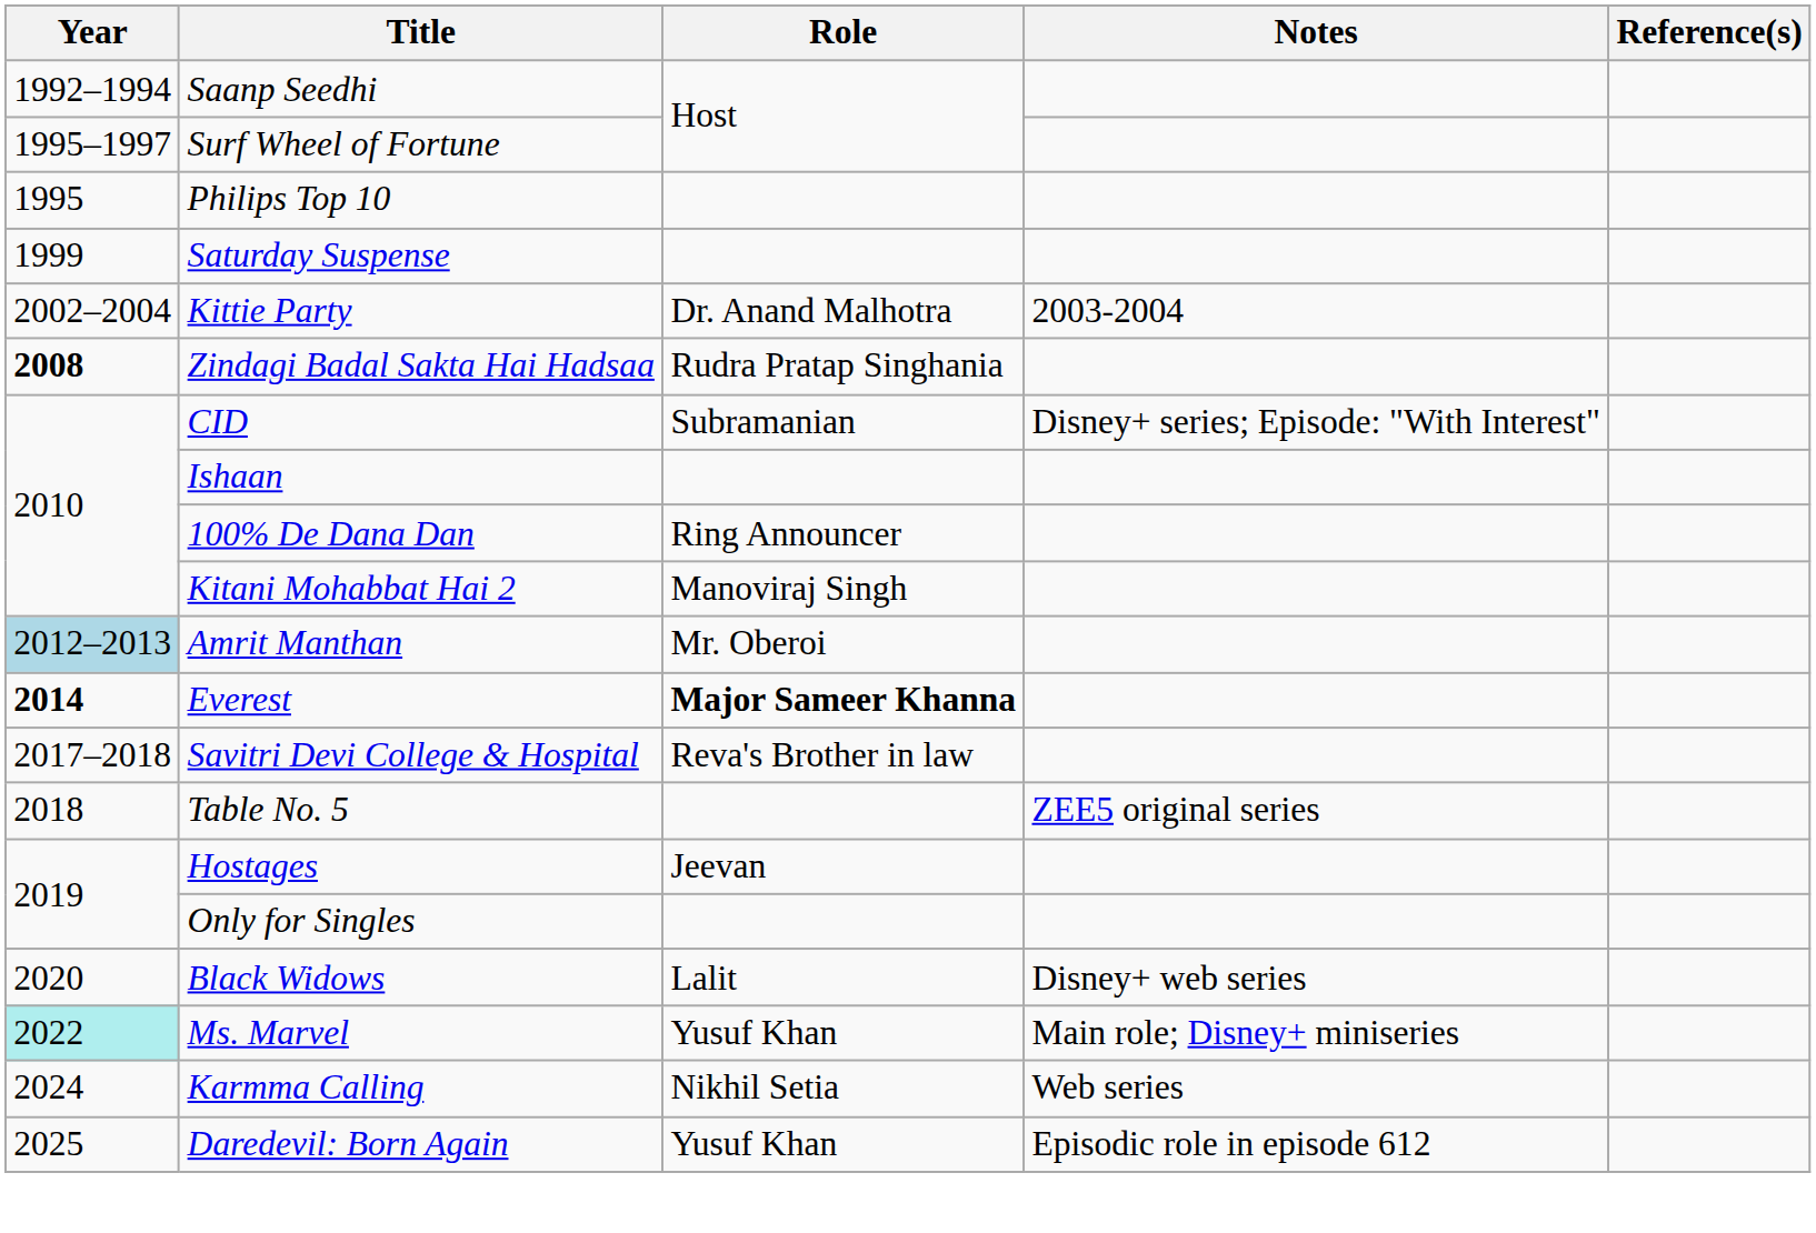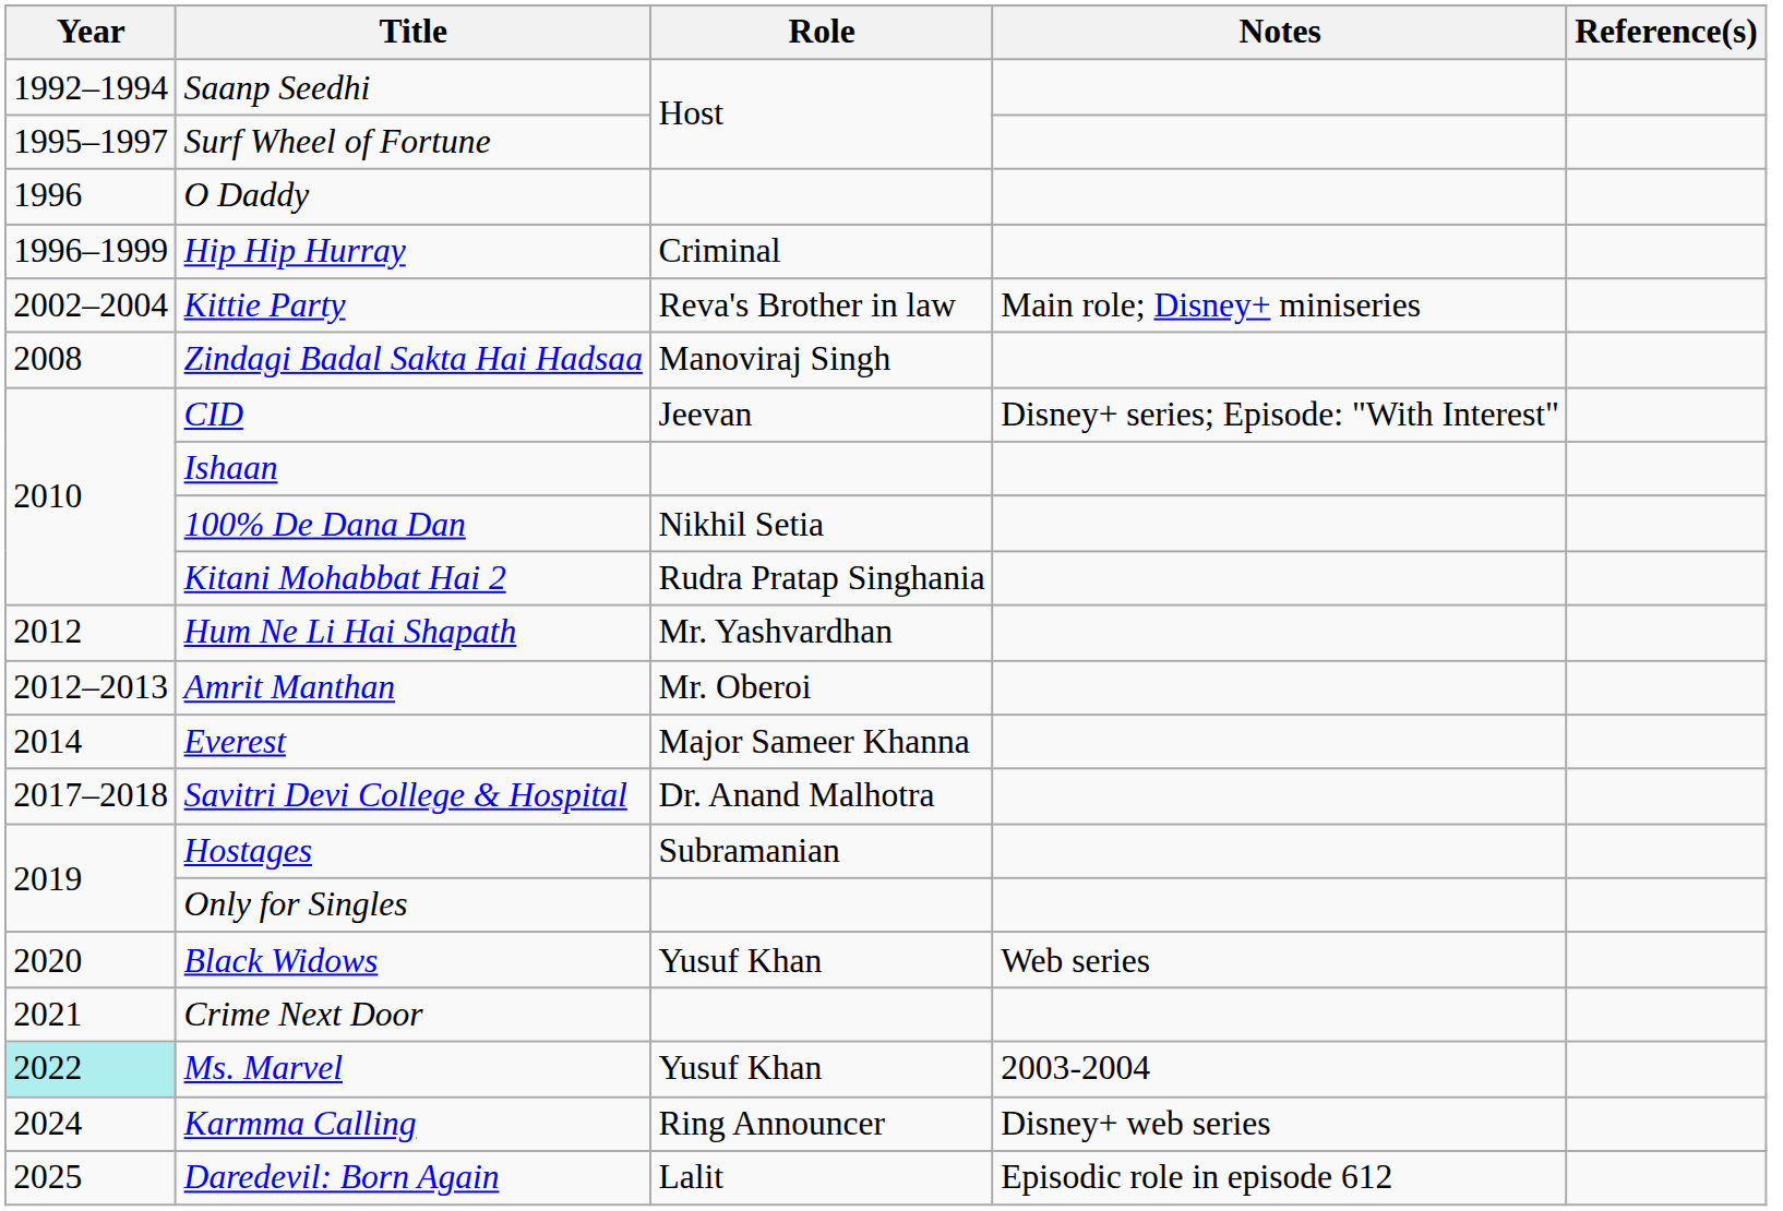 <table class="wikitable">
 <tr>
 <th>Year</th>
 <th>Title</th>
 <th>Role</th>
 <th>Notes</th>
 <th>Reference(s)</th>
 </tr>
 <tr>
 <td>1992–1994</td>
 <td><em>Saanp Seedhi</em></td>
 <td rowspan="2">Host</td>
 <td></td>
 <td></td>
 </tr>
 <tr>
 <td>1995–1997</td>
 <td><em>Surf Wheel of Fortune</em></td>
 <td></td>
 <td></td>
 </tr>
 <tr>
-<td>1995</td>
-<td><em>Philips Top 10</em></td>
+<td>1996</td>
+<td><em>O Daddy</em></td>
 <td></td>
 <td></td>
 <td></td>
 </tr>
 <tr>
-<td>1999</td>
-<td><em><a href='#'>Saturday Suspense</a></em></td>
-<td></td>
+<td>1996–1999</td>
+<td><a href='#'><em>Hip Hip Hurray</em></a></td>
+<td>Criminal</td>
 <td></td>
 <td></td>
 </tr>
 <tr>
 <td>2002–2004</td>
 <td><em><a href='#'>Kittie Party</a></em></td>
-<td>Dr. Anand Malhotra</td>
-<td>2003-2004</td>
+<td>Reva's Brother in law</td>
+<td>Main role; <a href='#'>Disney+</a> miniseries</td>
 <td></td>
 </tr>
 <tr>
-<td><strong>2008</strong></td>
+<td>2008</td>
 <td><em><a href='#'>Zindagi Badal Sakta Hai Hadsaa</a></em></td>
-<td>Rudra Pratap Singhania</td>
+<td>Manoviraj Singh</td>
 <td></td>
 <td></td>
 </tr>
 <tr>
 <td rowspan="4">2010</td>
 <td><a href='#'><em>CID</em></a></td>
-<td>Subramanian</td>
+<td>Jeevan</td>
 <td>Disney+ series; Episode: "With Interest"</td>
 <td></td>
 </tr>
 <tr>
 <td><a href='#'><em>Ishaan</em></a></td>
 <td></td>
 <td></td>
 <td></td>
 </tr>
 <tr>
 <td><em><a href='#'>100% De Dana Dan</a></em></td>
-<td>Ring Announcer</td>
+<td>Nikhil Setia</td>
 <td></td>
 <td></td>
 </tr>
 <tr>
 <td><em><a href='#'>Kitani Mohabbat Hai 2</a></em></td>
-<td>Manoviraj Singh</td>
+<td>Rudra Pratap Singhania</td>
 <td></td>
 <td></td>
 </tr>
 <tr>
-<td style="background: lightblue;">2012–2013</td>
+<td>2012</td>
+<td><em><a href='#'>Hum Ne Li Hai Shapath</a></em></td>
+<td>Mr. Yashvardhan</td>
+<td></td>
+<td></td>
+</tr>
+<tr>
+<td>2012–2013</td>
 <td><em><a href='#'>Amrit Manthan</a></em></td>
 <td>Mr. Oberoi</td>
 <td></td>
 <td></td>
 </tr>
 <tr>
-<td><strong>2014</strong></td>
+<td>2014</td>
 <td><em><a href='#'>Everest</a></em></td>
-<td><strong>Major Sameer Khanna</strong></td>
+<td>Major Sameer Khanna</td>
 <td></td>
 <td></td>
 </tr>
 <tr>
 <td>2017–2018</td>
 <td><em><a href='#'>Savitri Devi College & Hospital</a></em></td>
-<td>Reva's Brother in law</td>
+<td>Dr. Anand Malhotra</td>
 <td></td>
-<td></td>
-</tr>
-<tr>
-<td>2018</td>
-<td><em>Table No. 5</em></td>
-<td></td>
-<td><a href='#'>ZEE5</a> original series</td>
 <td></td>
 </tr>
 <tr>
 <td rowspan="2">2019</td>
 <td><em><a href='#'>Hostages</a></em></td>
-<td>Jeevan</td>
+<td>Subramanian</td>
 <td></td>
 <td></td>
 </tr>
 <tr>
 <td><em>Only for Singles</em></td>
 <td></td>
 <td></td>
 <td></td>
 </tr>
 <tr>
 <td>2020</td>
 <td><em><a href='#'>Black Widows</a></em></td>
-<td>Lalit</td>
-<td>Disney+ web series</td>
+<td>Yusuf Khan</td>
+<td>Web series</td>
+<td></td>
+</tr>
+<tr>
+<td>2021</td>
+<td><em>Crime Next Door</em></td>
+<td></td>
+<td></td>
 <td></td>
 </tr>
 <tr>
 <td style="background: paleturquoise;">2022</td>
 <td><em><a href='#'>Ms. Marvel</a></em></td>
 <td>Yusuf Khan</td>
-<td>Main role; <a href='#'>Disney+</a> miniseries</td>
+<td>2003-2004</td>
 <td></td>
 </tr>
 <tr>
 <td>2024</td>
 <td><em><a href='#'>Karmma Calling</a></em></td>
-<td>Nikhil Setia</td>
-<td>Web series</td>
+<td>Ring Announcer</td>
+<td>Disney+ web series</td>
 <td></td>
 </tr>
 <tr>
 <td>2025</td>
 <td><em><a href='#'>Daredevil: Born Again</a></em></td>
-<td>Yusuf Khan</td>
+<td>Lalit</td>
 <td>Episodic role in episode 612</td>
 <td></td>
 </tr>
 </table>
